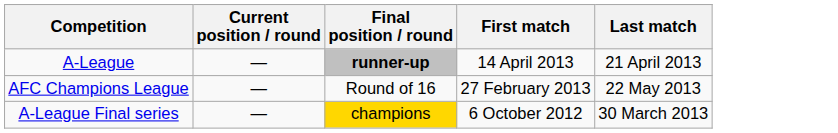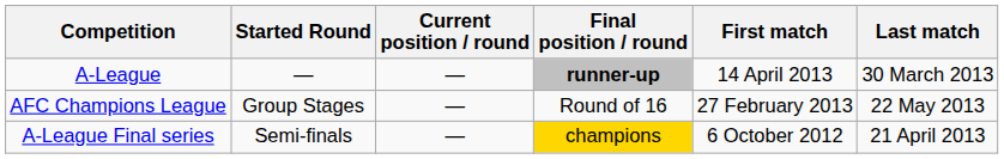 <table class="wikitable">
 <tr>
 <th>Competition</th>
+<th>Started Round</th>
 <th>Current <br>position / round</th>
 <th>Final <br>position / round</th>
 <th>First match</th>
 <th>Last match</th>
 </tr>
 <tr style="text-align: center">
 <td><a href='#'>A-League</a></td>
 <td>—</td>
+<td>—</td>
 <td bgcolor=silver><strong>runner-up</strong></td>
 <td>14 April 2013</td>
-<td>21 April 2013</td>
+<td>30 March 2013</td>
 </tr>
 <tr style="text-align: center">
 <td><a href='#'>AFC Champions League</a></td>
+<td>Group Stages</td>
 <td>—</td>
 <td>Round of 16</td>
 <td>27 February 2013</td>
 <td>22 May 2013</td>
 </tr>
 <tr style="text-align: center">
 <td><a href='#'>A-League Final series</a></td>
+<td>Semi-finals</td>
 <td>—</td>
 <td bgcolor=gold>champions</td>
 <td>6 October 2012</td>
-<td>30 March 2013</td>
+<td>21 April 2013</td>
 </tr>
 </table>
